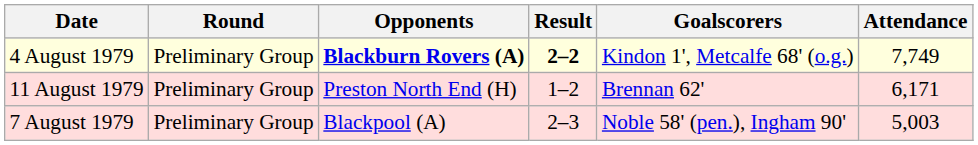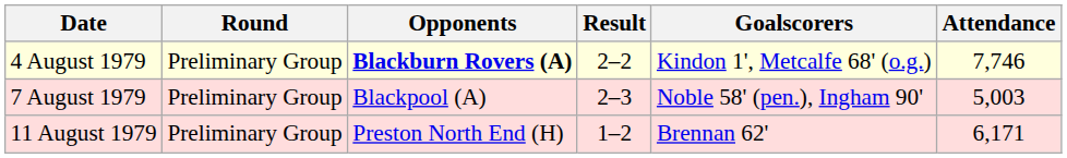 <table class="wikitable">
 <tr>
 <th>Date</th>
 <th>Round</th>
 <th>Opponents</th>
 <th>Result</th>
 <th>Goalscorers</th>
 <th>Attendance</th>
 </tr>
 <tr bgcolor="#ffffdd">
 <td>4 August 1979</td>
 <td>Preliminary Group</td>
 <td><strong><a href='#'>Blackburn Rovers</a> (A)</strong></td>
-<td align="center"><strong>2–2</strong></td>
+<td align="center">2–2</td>
 <td><a href='#'>Kindon</a> 1', <a href='#'>Metcalfe</a> 68' (<a href='#'>o.g.</a>)</td>
-<td align="center">7,749</td>
+<td align="center">7,746</td>
+</tr>
+<tr bgcolor="#ffdddd">
+<td>7 August 1979</td>
+<td>Preliminary Group</td>
+<td><a href='#'>Blackpool</a> (A)</td>
+<td align="center">2–3</td>
+<td><a href='#'>Noble</a> 58' (<a href='#'>pen.</a>), <a href='#'>Ingham</a> 90'</td>
+<td align="center">5,003</td>
 </tr>
 <tr bgcolor="#ffdddd">
 <td>11 August 1979</td>
 <td>Preliminary Group</td>
 <td><a href='#'>Preston North End</a> (H)</td>
 <td align="center">1–2</td>
 <td><a href='#'>Brennan</a> 62'</td>
 <td align="center">6,171</td>
 </tr>
-<tr bgcolor="#ffdddd">
-<td>7 August 1979</td>
-<td>Preliminary Group</td>
-<td><a href='#'>Blackpool</a> (A)</td>
-<td align="center">2–3</td>
-<td><a href='#'>Noble</a> 58' (<a href='#'>pen.</a>), <a href='#'>Ingham</a> 90'</td>
-<td align="center">5,003</td>
-</tr>
 </table>
